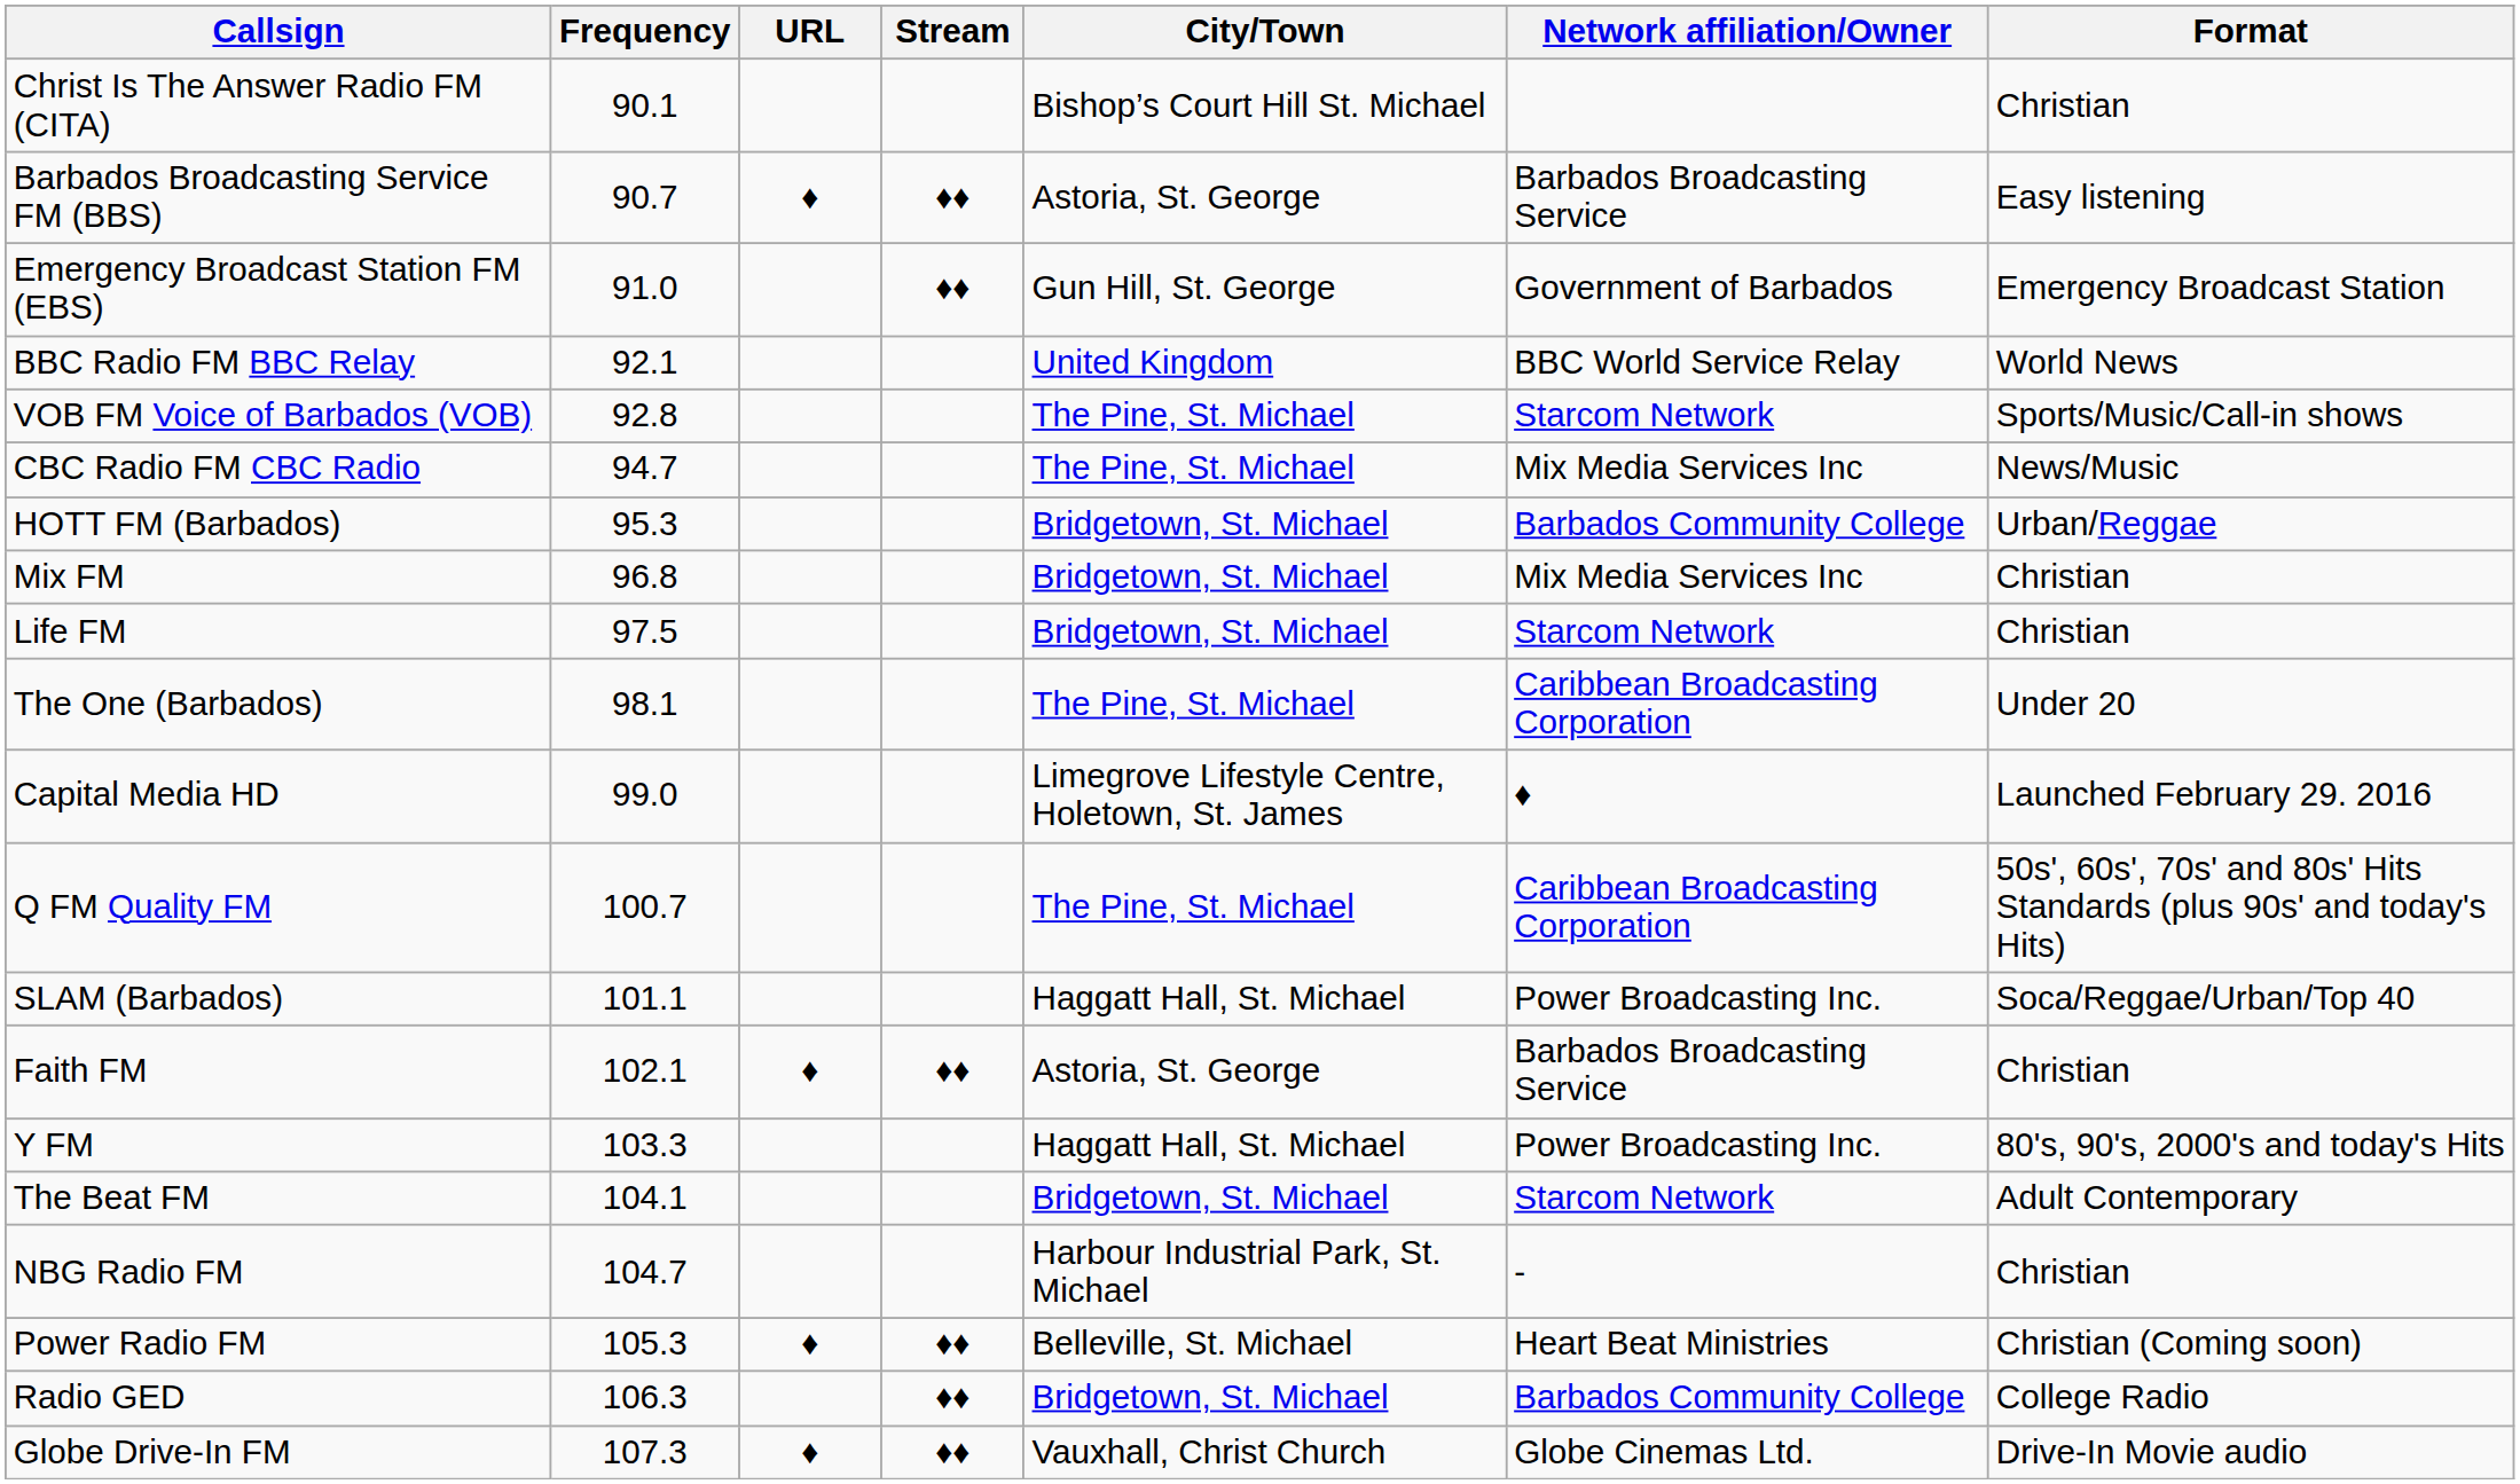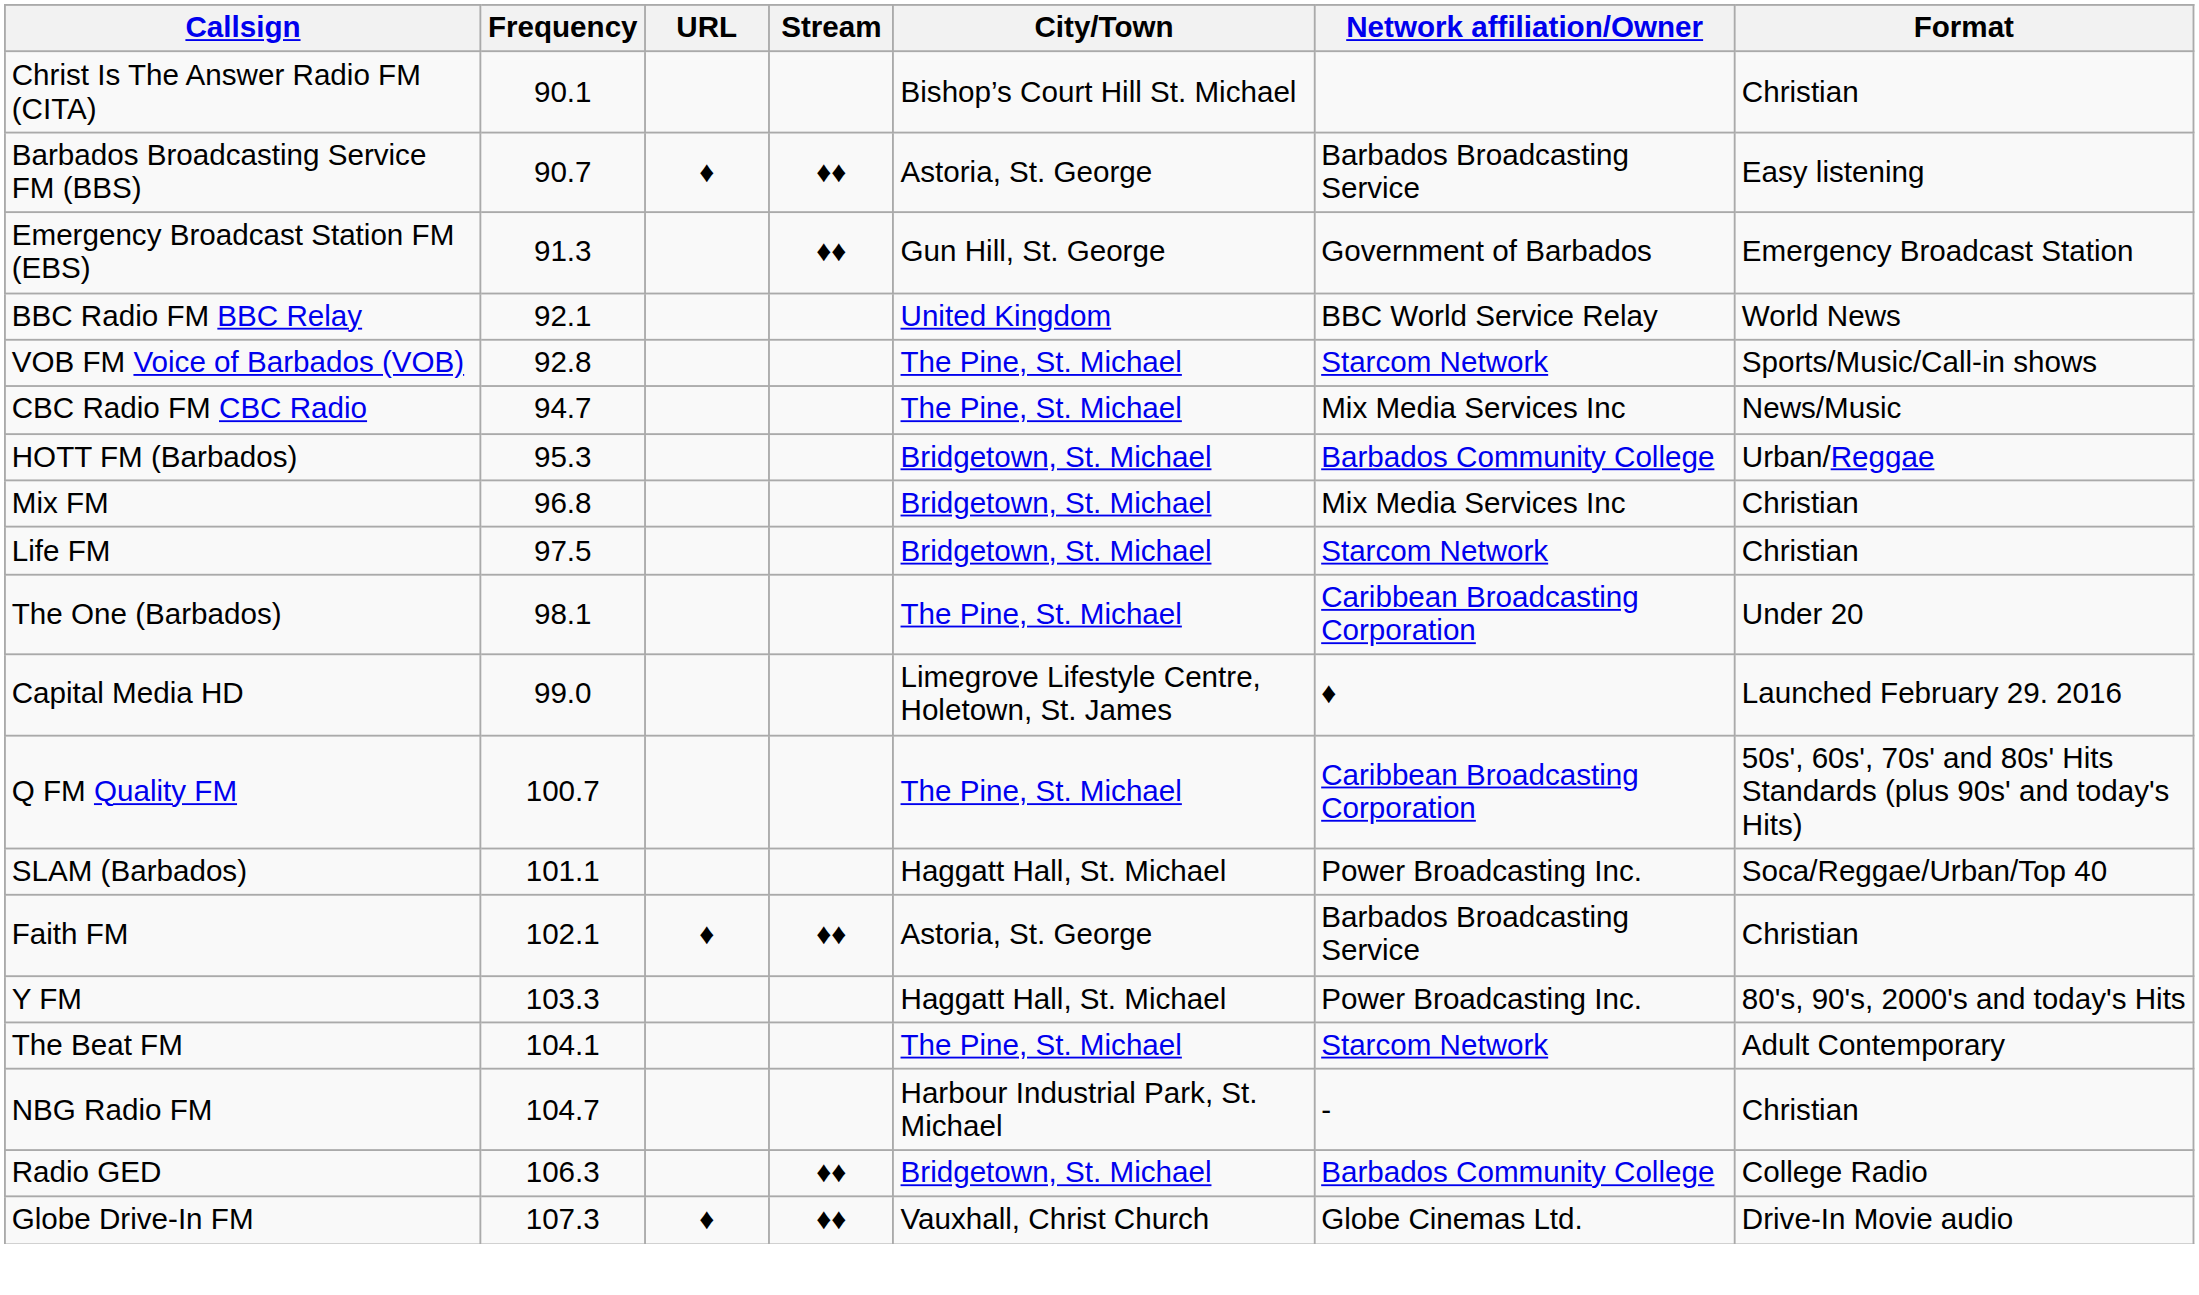 <table class="wikitable">
 <tr>
 <th style="width: 250px;"><a href='#'>Callsign</a></th>
 <th style="width: 60px;">Frequency</th>
 <th style="width: 60px;">URL</th>
 <th style="width: 60px;">Stream</th>
 <th style="width: 220px;">City/Town</th>
 <th style="width: 220px;"><a href='#'>Network affiliation/Owner</a></th>
 <th style="width: 240px;">Format</th>
 </tr>
 <tr>
 <td>Christ Is The Answer Radio FM (CITA)</td>
 <td style="text-align: center;">90.1</td>
 <td style="text-align: center;"><span></span></td>
 <td style="text-align: center;"><span></span></td>
 <td>Bishop’s Court Hill St. Michael</td>
 <td><span></span></td>
 <td>Christian</td>
 </tr>
 <tr>
 <td>Barbados Broadcasting Service FM (BBS)</td>
 <td style="text-align: center;">90.7</td>
 <td style="text-align: center;">♦</td>
 <td style="text-align: center;">♦♦</td>
 <td>Astoria, St. George</td>
 <td>Barbados Broadcasting Service</td>
 <td>Easy listening</td>
 </tr>
 <tr>
 <td>Emergency Broadcast Station FM (EBS)</td>
-<td style="text-align: center;">91.0</td>
+<td style="text-align: center;">91.3</td>
 <td style="text-align: center;"><span></span></td>
 <td style="text-align: center;">♦♦</td>
 <td>Gun Hill, St. George</td>
 <td>Government of Barbados</td>
 <td>Emergency Broadcast Station</td>
 </tr>
 <tr>
 <td>BBC Radio FM <a href='#'>BBC Relay</a></td>
 <td style="text-align: center;">92.1</td>
 <td style="text-align: center;"><span></span></td>
 <td style="text-align: center;"><span></span></td>
 <td><a href='#'>United Kingdom</a></td>
 <td>BBC World Service Relay</td>
 <td>World News</td>
 </tr>
 <tr>
 <td>VOB FM <a href='#'>Voice of Barbados (VOB)</a></td>
 <td style="text-align: center;">92.8</td>
 <td style="text-align: center;"><span></span></td>
 <td style="text-align: center;"><span></span></td>
 <td><a href='#'>The Pine, St. Michael</a></td>
 <td><a href='#'>Starcom Network</a></td>
 <td>Sports/Music/Call-in shows</td>
 </tr>
 <tr>
 <td>CBC Radio FM <a href='#'>CBC Radio</a></td>
 <td style="text-align: center;">94.7</td>
 <td style="text-align: center;"><span></span></td>
 <td style="text-align: center;"><span></span></td>
 <td><a href='#'>The Pine, St. Michael</a></td>
 <td>Mix Media Services Inc</td>
 <td>News/Music</td>
 </tr>
 <tr>
 <td>HOTT FM (Barbados)</td>
 <td style="text-align: center;">95.3</td>
 <td style="text-align: center;"><span></span></td>
 <td style="text-align: center;"><span></span></td>
 <td><a href='#'>Bridgetown, St. Michael</a></td>
 <td><a href='#'>Barbados Community College</a></td>
 <td>Urban/<a href='#'>Reggae</a></td>
 </tr>
 <tr>
 <td>Mix FM</td>
 <td style="text-align: center;">96.8</td>
 <td style="text-align: center;"><span></span></td>
 <td style="text-align: center;"><span></span></td>
 <td><a href='#'>Bridgetown, St. Michael</a></td>
 <td>Mix Media Services Inc</td>
 <td>Christian</td>
 </tr>
 <tr>
 <td>Life FM</td>
 <td style="text-align: center;">97.5</td>
 <td style="text-align: center;"><span></span></td>
 <td style="text-align: center;"><span></span></td>
 <td><a href='#'>Bridgetown, St. Michael</a></td>
 <td><a href='#'>Starcom Network</a></td>
 <td>Christian</td>
 </tr>
 <tr>
 <td>The One (Barbados)</td>
 <td style="text-align: center;">98.1</td>
 <td style="text-align: center;"><span></span></td>
 <td style="text-align: center;"><span></span></td>
 <td><a href='#'>The Pine, St. Michael</a></td>
 <td><a href='#'>Caribbean Broadcasting Corporation</a></td>
 <td>Under 20</td>
 </tr>
 <tr>
 <td>Capital Media HD</td>
 <td style="text-align: center;">99.0</td>
 <td style="text-align: center;"><span></span></td>
 <td style="text-align: center;"><span></span></td>
 <td>Limegrove Lifestyle Centre, Holetown, St. James</td>
 <td>♦</td>
 <td>Launched February 29. 2016</td>
 </tr>
 <tr>
 <td>Q FM <a href='#'>Quality FM</a></td>
 <td style="text-align: center;">100.7</td>
 <td style="text-align: center;"><span></span></td>
 <td style="text-align: center;"><span></span></td>
 <td><a href='#'>The Pine, St. Michael</a></td>
 <td><a href='#'>Caribbean Broadcasting Corporation</a></td>
 <td>50s', 60s', 70s' and 80s' Hits Standards (plus 90s' and today's Hits)</td>
 </tr>
 <tr>
 <td>SLAM (Barbados)</td>
 <td style="text-align: center;">101.1</td>
 <td style="text-align: center;"><span></span></td>
 <td style="text-align: center;"><span></span></td>
 <td>Haggatt Hall, St. Michael</td>
 <td>Power Broadcasting Inc.</td>
 <td>Soca/Reggae/Urban/Top 40</td>
 </tr>
 <tr>
 <td Faith FM (Barbados)>Faith FM</td>
 <td style="text-align: center;">102.1</td>
 <td style="text-align: center;">♦</td>
 <td style="text-align: center;">♦♦</td>
 <td>Astoria, St. George</td>
 <td>Barbados Broadcasting Service</td>
 <td>Christian</td>
 </tr>
 <tr>
 <td>Y FM</td>
 <td style="text-align: center;">103.3</td>
 <td style="text-align: center;"><span></span></td>
 <td style="text-align: center;"><span></span></td>
 <td>Haggatt Hall, St. Michael</td>
 <td>Power Broadcasting Inc.</td>
 <td>80's, 90's, 2000's and today's Hits</td>
 </tr>
 <tr>
 <td>The Beat FM</td>
 <td style="text-align: center;">104.1</td>
 <td style="text-align: center;"><span></span></td>
 <td style="text-align: center;"><span></span></td>
-<td><a href='#'>Bridgetown, St. Michael</a></td>
+<td><a href='#'>The Pine, St. Michael</a></td>
 <td><a href='#'>Starcom Network</a></td>
 <td>Adult Contemporary</td>
 </tr>
 <tr>
 <td>NBG Radio FM</td>
 <td style="text-align: center;">104.7</td>
 <td style="text-align: center;"><span></span></td>
 <td style="text-align: center;"><span></span></td>
 <td>Harbour Industrial Park, St. Michael</td>
 <td>-</td>
 <td>Christian</td>
-</tr>
-<tr>
-<td>Power Radio FM</td>
-<td style="text-align: center;">105.3</td>
-<td style="text-align: center;">♦</td>
-<td style="text-align: center;">♦♦</td>
-<td>Belleville, St. Michael</td>
-<td>Heart Beat Ministries</td>
-<td>Christian (Coming soon)</td>
 </tr>
 <tr>
 <td Radio GED FM (Barbados)>Radio GED</td>
 <td style="text-align: center;">106.3</td>
 <td style="text-align: center;"><span></span></td>
 <td style="text-align: center;">♦♦</td>
 <td><a href='#'>Bridgetown, St. Michael</a></td>
 <td><a href='#'>Barbados Community College</a></td>
 <td>College Radio</td>
 </tr>
 <tr>
 <td>Globe Drive-In FM</td>
 <td style="text-align: center;">107.3</td>
 <td style="text-align: center;">♦</td>
 <td style="text-align: center;">♦♦</td>
 <td>Vauxhall, Christ Church</td>
 <td>Globe Cinemas Ltd.</td>
 <td>Drive-In Movie audio</td>
 </tr>
 </table>
